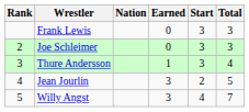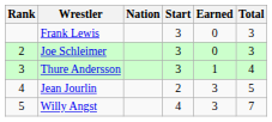 <table class="wikitable sortable" style="text-align:center;">
 <tr>
 <th>Rank</th>
 <th>Wrestler</th>
 <th>Nation</th>
+<th>Start</th>
 <th>Earned</th>
-<th>Start</th>
 <th>Total</th>
 </tr>
 <tr>
 <td></td>
 <td align=left><a href='#'>Frank Lewis</a></td>
 <td align=left></td>
+<td>3</td>
 <td>0</td>
-<td>3</td>
 <td>3</td>
 </tr>
 <tr style="background:#cfc;">
 <td>2</td>
 <td align=left><a href='#'>Joe Schleimer</a></td>
 <td align=left></td>
+<td>3</td>
 <td>0</td>
-<td>3</td>
 <td>3</td>
 </tr>
 <tr style="background:#cfc;">
 <td>3</td>
 <td align=left><a href='#'>Thure Andersson</a></td>
 <td align=left></td>
+<td>3</td>
 <td>1</td>
-<td>3</td>
 <td>4</td>
 </tr>
 <tr>
 <td>4</td>
 <td align=left><a href='#'>Jean Jourlin</a></td>
 <td align=left></td>
+<td>2</td>
 <td>3</td>
-<td>2</td>
 <td>5</td>
 </tr>
 <tr>
 <td>5</td>
 <td align=left><a href='#'>Willy Angst</a></td>
 <td align=left></td>
+<td>4</td>
 <td>3</td>
-<td>4</td>
 <td>7</td>
 </tr>
 </table>
